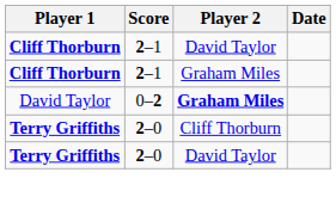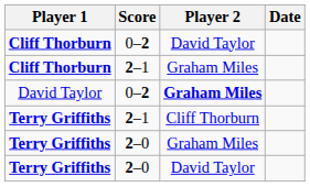 <table class="wikitable" style="text-align: center">
 <tr>
 <th>Player 1</th>
 <th>Score</th>
 <th>Player 2</th>
 <th>Date</th>
 </tr>
 <tr>
 <td> <strong><a href='#'>Cliff Thorburn</a></strong></td>
-<td><strong>2</strong>–1</td>
+<td>0–<strong>2</strong></td>
 <td> <a href='#'>David Taylor</a></td>
 <td></td>
 </tr>
 <tr>
 <td> <strong><a href='#'>Cliff Thorburn</a></strong></td>
 <td><strong>2</strong>–1</td>
 <td> <a href='#'>Graham Miles</a></td>
 <td></td>
 </tr>
 <tr>
 <td> <a href='#'>David Taylor</a></td>
 <td>0–<strong>2</strong></td>
 <td> <strong><a href='#'>Graham Miles</a></strong></td>
 <td></td>
 </tr>
 <tr>
 <td> <strong><a href='#'>Terry Griffiths</a></strong></td>
+<td><strong>2</strong>–1</td>
+<td> <a href='#'>Cliff Thorburn</a></td>
+<td></td>
+</tr>
+<tr>
+<td> <strong><a href='#'>Terry Griffiths</a></strong></td>
 <td><strong>2</strong>–0</td>
-<td> <a href='#'>Cliff Thorburn</a></td>
+<td> <a href='#'>Graham Miles</a></td>
 <td></td>
 </tr>
 <tr>
 <td> <strong><a href='#'>Terry Griffiths</a></strong></td>
 <td><strong>2</strong>–0</td>
 <td> <a href='#'>David Taylor</a></td>
 <td></td>
 </tr>
 </table>
